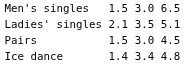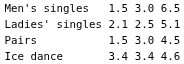 <table>
 <tr>
 <td>Men's singles<br></td>
 <td></td>
 <td>1.5</td>
 <td></td>
 <td>3.0</td>
 <td></td>
 <td>6.5</td>
 </tr>
 <tr>
 <td>Ladies' singles<br></td>
 <td></td>
 <td>2.1</td>
 <td></td>
-<td>3.5</td>
+<td>2.5</td>
 <td></td>
 <td>5.1</td>
 </tr>
 <tr valign="top">
 <td>Pairs<br></td>
 <td></td>
 <td>1.5</td>
 <td></td>
 <td>3.0</td>
 <td></td>
 <td>4.5</td>
 </tr>
 <tr valign="top">
 <td>Ice dance<br></td>
 <td></td>
-<td>1.4</td>
+<td>3.4</td>
 <td></td>
 <td>3.4</td>
 <td></td>
-<td>4.8</td>
+<td>4.6</td>
 </tr>
 </table>
